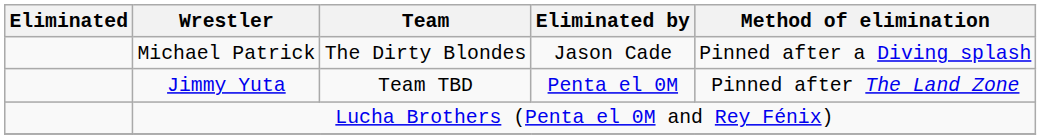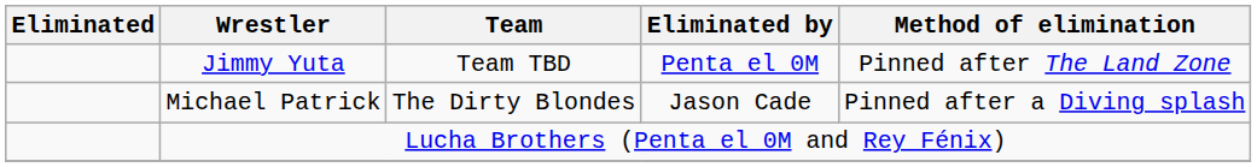 <table class="wikitable sortable" style="text-align:center;">
 <tr>
 <th>Eliminated</th>
 <th>Wrestler</th>
 <th>Team</th>
 <th>Eliminated by</th>
 <th>Method of elimination</th>
 </tr>
 <tr>
 <td></td>
+<td><a href='#'>Jimmy Yuta</a></td>
+<td>Team TBD</td>
+<td><a href='#'>Penta el 0M</a></td>
+<td>Pinned after <em><a href='#'>The Land Zone</a></em></td>
+</tr>
+<tr>
+<td></td>
 <td>Michael Patrick</td>
 <td>The Dirty Blondes</td>
 <td>Jason Cade</td>
 <td>Pinned after a <a href='#'>Diving splash</a></td>
-</tr>
-<tr>
-<td></td>
-<td><a href='#'>Jimmy Yuta</a></td>
-<td>Team TBD</td>
-<td><a href='#'>Penta el 0M</a></td>
-<td>Pinned after <em><a href='#'>The Land Zone</a></em></td>
 </tr>
 <tr>
 <td></td>
 <td colspan="4"><a href='#'>Lucha Brothers</a> (<a href='#'>Penta el 0M</a> and <a href='#'>Rey Fénix</a>)</td>
 </tr>
 <tr>
 </tr>
 </table>
